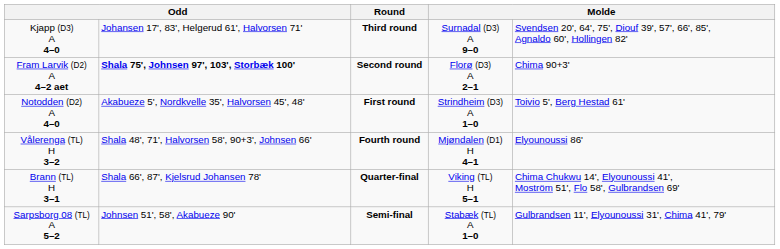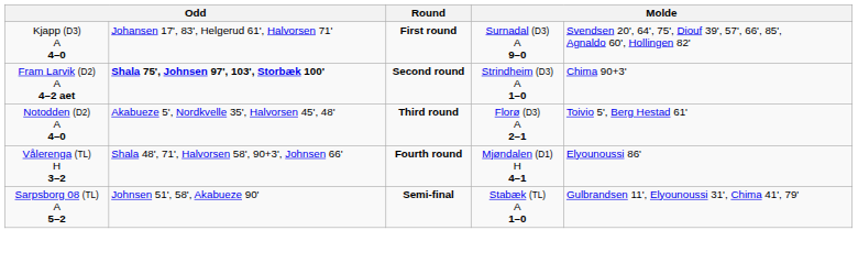 <table class=wikitable width=100% style="text-align:center">
 <tr valign=top>
 <th colspan=2 width=45%>Odd</th>
 <th width=10%>Round</th>
 <th colspan=2 width=45%>Molde</th>
 </tr>
 <tr valign=top>
 <td>Kjapp <small>(D3)</small><br>A<br><strong>4–0</strong></td>
 <td align=left><a href='#'>Johansen</a> 17', 83', Helgerud 61', <a href='#'>Halvorsen</a> 71'</td>
-<td><strong>Third round</strong></td>
+<td><strong>First round</strong></td>
 <td><a href='#'>Surnadal</a> <small>(D3)</small><br>A<br><strong>9–0</strong></td>
 <td align=left><a href='#'>Svendsen</a> 20', 64', 75', <a href='#'>Diouf</a> 39', 57', 66', 85', <br><a href='#'>Agnaldo</a> 60', <a href='#'>Hollingen</a> 82'</td>
 </tr>
 <tr valign=top>
 <td><a href='#'>Fram Larvik</a> <small>(D2)</small><br>A<br><strong>4–2 aet</strong></td>
 <td align=left><strong><a href='#'>Shala</a> 75', <a href='#'>Johnsen</a> 97', 103', <a href='#'>Storbæk</a> 100'</strong></td>
 <td><strong>Second round</strong></td>
-<td><a href='#'>Florø</a> <small>(D3)</small><br>A<br><strong>2–1</strong></td>
+<td><a href='#'>Strindheim</a> <small>(D3)</small><br>A<br><strong>1–0</strong></td>
 <td align=left><a href='#'>Chima</a> 90+3'</td>
 </tr>
 <tr valign=top>
 <td><a href='#'>Notodden</a> <small>(D2)</small><br>A<br><strong>4–0</strong></td>
 <td align=left><a href='#'>Akabueze</a> 5', <a href='#'>Nordkvelle</a> 35', <a href='#'>Halvorsen</a> 45', 48'</td>
-<td><strong>First round</strong></td>
-<td><a href='#'>Strindheim</a> <small>(D3)</small><br>A<br><strong>1–0</strong></td>
+<td><strong>Third round</strong></td>
+<td><a href='#'>Florø</a> <small>(D3)</small><br>A<br><strong>2–1</strong></td>
 <td align=left><a href='#'>Toivio</a> 5', <a href='#'>Berg Hestad</a> 61'</td>
 </tr>
 <tr valign=top>
 <td><a href='#'>Vålerenga</a> <small>(TL)</small><br>H<br><strong>3–2</strong></td>
 <td align=left><a href='#'>Shala</a> 48', 71', <a href='#'>Halvorsen</a> 58', 90+3', <a href='#'>Johnsen</a> 66'</td>
 <td><strong>Fourth round</strong></td>
 <td><a href='#'>Mjøndalen</a> <small>(D1)</small><br>H<br><strong>4–1</strong></td>
 <td align=left><a href='#'>Elyounoussi</a> 86'</td>
 </tr>
 <tr valign=top>
-<td><a href='#'>Brann</a> <small>(TL)</small><br>H<br><strong>3–1</strong></td>
-<td align=left><a href='#'>Shala</a> 66', 87', <a href='#'>Kjelsrud Johansen</a> 78'</td>
-<td><strong>Quarter-final</strong></td>
-<td><a href='#'>Viking</a> <small>(TL)</small><br>H<br><strong>5–1</strong></td>
-<td align=left><a href='#'>Chima Chukwu</a> 14', <a href='#'>Elyounoussi</a> 41', <br><a href='#'>Moström</a> 51', <a href='#'>Flo</a> 58', <a href='#'>Gulbrandsen</a> 69'</td>
-</tr>
-<tr valign=top>
 <td><a href='#'>Sarpsborg 08</a> <small>(TL)</small><br>A<br><strong>5–2</strong></td>
 <td align=left><a href='#'>Johnsen</a> 51', 58', <a href='#'>Akabueze</a> 90'</td>
 <td><strong>Semi-final</strong></td>
 <td><a href='#'>Stabæk</a> <small>(TL)</small><br>A<br><strong>1–0</strong></td>
 <td align=left><a href='#'>Gulbrandsen</a> 11', <a href='#'>Elyounoussi</a> 31', <a href='#'>Chima</a> 41', 79'</td>
 </tr>
 </table>
